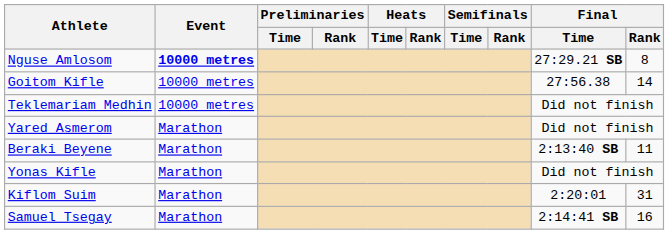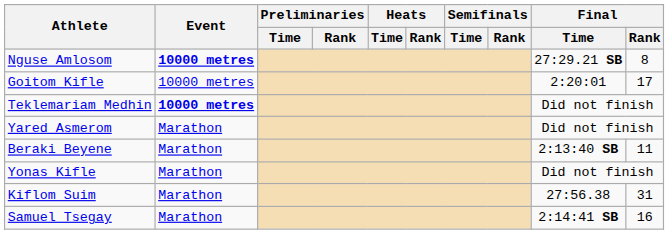 <table class=wikitable style="font-size:90%;">
 <tr>
 <th rowspan="2">Athlete</th>
 <th rowspan="2">Event</th>
 <th colspan="2">Preliminaries</th>
 <th colspan="2">Heats</th>
 <th colspan="2">Semifinals</th>
 <th colspan="2">Final</th>
 </tr>
 <tr>
 <th>Time</th>
 <th>Rank</th>
 <th>Time</th>
 <th>Rank</th>
 <th>Time</th>
 <th>Rank</th>
 <th>Time</th>
 <th>Rank</th>
 </tr>
 <tr style="border-top: single;">
 <td><a href='#'>Nguse Amlosom</a></td>
 <td><strong><a href='#'>10000 metres</a></strong></td>
 <td colspan=6 bgcolor="wheat"></td>
 <td align=center>27:29.21 <strong>SB</strong></td>
 <td align=center>8</td>
 </tr>
 <tr style="border-top: single;">
 <td><a href='#'>Goitom Kifle</a></td>
 <td><a href='#'>10000 metres</a></td>
 <td colspan=6 bgcolor="wheat"></td>
-<td align=center>27:56.38</td>
-<td align=center>14</td>
+<td align=center>2:20:01</td>
+<td align=center>17</td>
 </tr>
 <tr style="border-top: single;">
 <td><a href='#'>Teklemariam Medhin</a></td>
-<td><a href='#'>10000 metres</a></td>
+<td><strong><a href='#'>10000 metres</a></strong></td>
 <td colspan=6 bgcolor="wheat"></td>
 <td align=center colspan=2>Did not finish</td>
 </tr>
 <tr style="border-top: single;">
 <td><a href='#'>Yared Asmerom</a></td>
 <td><a href='#'>Marathon</a></td>
 <td colspan=6 bgcolor="wheat"></td>
 <td align=center colspan=2>Did not finish</td>
 </tr>
 <tr style="border-top: single;">
 <td><a href='#'>Beraki Beyene</a></td>
 <td><a href='#'>Marathon</a></td>
 <td colspan=6 bgcolor="wheat"></td>
 <td align=center>2:13:40 <strong>SB</strong></td>
 <td align=center>11</td>
 </tr>
 <tr style="border-top: single;">
 <td><a href='#'>Yonas Kifle</a></td>
 <td><a href='#'>Marathon</a></td>
 <td colspan=6 bgcolor="wheat"></td>
 <td align=center colspan=2>Did not finish</td>
 </tr>
 <tr style="border-top: single;">
 <td><a href='#'>Kiflom Suim</a></td>
 <td><a href='#'>Marathon</a></td>
 <td colspan=6 bgcolor="wheat"></td>
-<td align=center>2:20:01</td>
+<td align=center>27:56.38</td>
 <td align=center>31</td>
 </tr>
 <tr style="border-top: single;">
 <td><a href='#'>Samuel Tsegay</a></td>
 <td><a href='#'>Marathon</a></td>
 <td colspan=6 bgcolor="wheat"></td>
 <td align=center>2:14:41 <strong>SB</strong></td>
 <td align=center>16</td>
 </tr>
 </table>
